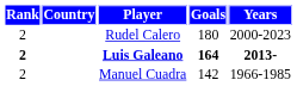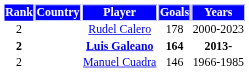 <table style="text-align:center;">
 <tr>
 <th style="background:blue; color:white; color:1px solid white;">Rank</th>
 <th style="background:blue; color:white; border:1px solid white;">Country</th>
 <th style="background:blue; color:white; border:1px solid white;">Player</th>
 <th style="background:blue; color:white; border:1px solid white;">Goals</th>
 <th style="background:blue; color:white; border:1px solid white;">Years</th>
 </tr>
 <tr>
 <td>2</td>
 <td></td>
 <td><a href='#'>Rudel Calero</a></td>
-<td>180</td>
+<td>178</td>
 <td>2000-2023</td>
 </tr>
 <tr>
 <th>2</th>
 <th></th>
 <th><strong><a href='#'>Luis Galeano</a></strong></th>
 <th>164</th>
 <th>2013-</th>
 </tr>
 <tr>
 <td>2</td>
 <td></td>
 <td><a href='#'>Manuel Cuadra</a></td>
-<td>142</td>
+<td>146</td>
 <td>1966-1985</td>
 </tr>
 </table>
